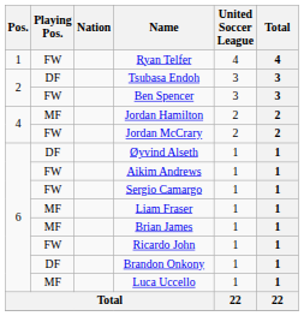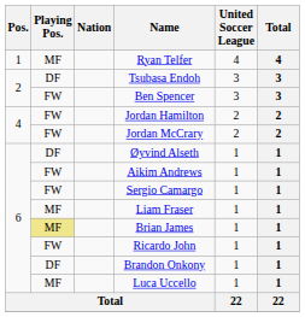 <table class="wikitable sortable" style="font-size:100%; text-align:center">
 <tr>
 <th width=15>Pos.</th>
 <th width=15>Playing Pos.</th>
 <th width=15>Nation</th>
 <th width=130>Name</th>
 <th width=50>United Soccer League</th>
 <th width=50>Total</th>
 </tr>
 <tr>
 <td>1</td>
-<td>FW</td>
+<td>MF</td>
 <td></td>
 <td><a href='#'>Ryan Telfer</a></td>
 <td>4</td>
 <th>4</th>
 </tr>
 <tr>
 <td rowspan=2>2</td>
 <td>DF</td>
 <td></td>
 <td><a href='#'>Tsubasa Endoh</a></td>
 <td>3</td>
 <th>3</th>
 </tr>
 <tr>
 <td>FW</td>
 <td></td>
 <td><a href='#'>Ben Spencer</a></td>
 <td>3</td>
 <th>3</th>
 </tr>
 <tr>
 <td rowspan=2>4</td>
-<td>MF</td>
+<td>FW</td>
 <td></td>
 <td><a href='#'>Jordan Hamilton</a></td>
 <td>2</td>
 <th>2</th>
 </tr>
 <tr>
 <td>FW</td>
 <td></td>
 <td><a href='#'>Jordan McCrary</a></td>
 <td>2</td>
 <th>2</th>
 </tr>
 <tr>
 <td rowspan=8>6</td>
 <td>DF</td>
 <td></td>
 <td><a href='#'>Øyvind Alseth</a></td>
 <td>1</td>
 <th>1</th>
 </tr>
 <tr>
 <td>FW</td>
 <td></td>
 <td><a href='#'>Aikim Andrews</a></td>
 <td>1</td>
 <th>1</th>
 </tr>
 <tr>
 <td>FW</td>
 <td></td>
 <td><a href='#'>Sergio Camargo</a></td>
 <td>1</td>
 <th>1</th>
 </tr>
 <tr>
 <td>MF</td>
 <td></td>
 <td><a href='#'>Liam Fraser</a></td>
 <td>1</td>
 <th>1</th>
 </tr>
 <tr>
-<td>MF</td>
+<td style="background: khaki;">MF</td>
 <td></td>
 <td><a href='#'>Brian James</a></td>
 <td>1</td>
 <th>1</th>
 </tr>
 <tr>
 <td>FW</td>
 <td></td>
 <td><a href='#'>Ricardo John</a></td>
 <td>1</td>
 <th>1</th>
 </tr>
 <tr>
 <td>DF</td>
 <td></td>
 <td><a href='#'>Brandon Onkony</a></td>
 <td>1</td>
 <th>1</th>
 </tr>
 <tr>
 <td>MF</td>
 <td></td>
 <td><a href='#'>Luca Uccello</a></td>
 <td>1</td>
 <th>1</th>
 </tr>
 <tr>
 <th colspan=4><strong>Total</strong></th>
 <th>22</th>
 <th>22</th>
 </tr>
 <tr>
 </tr>
 </table>
